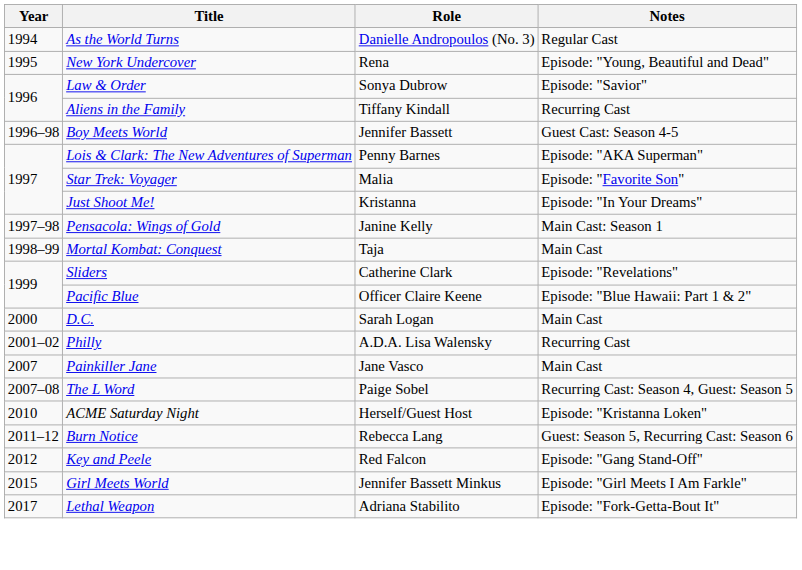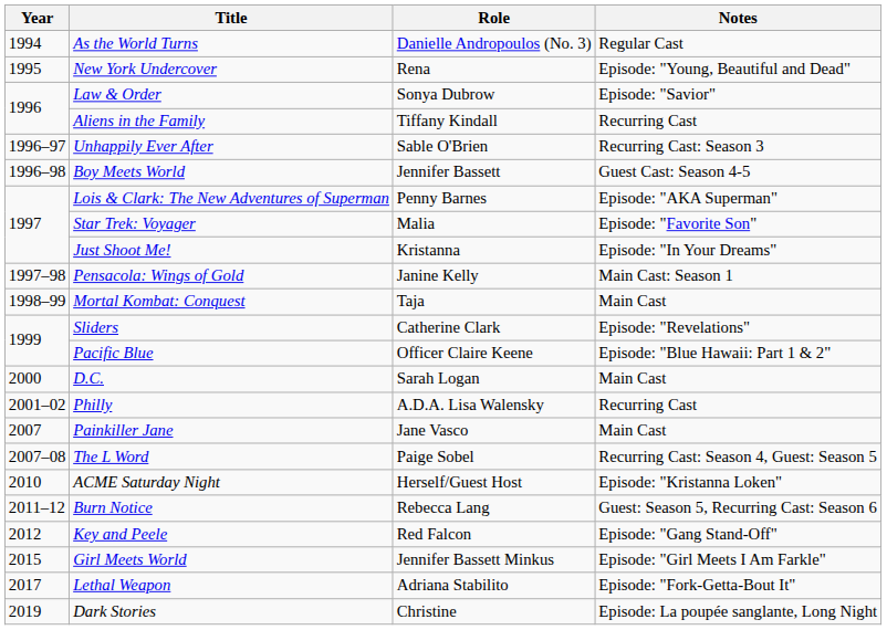 <table class = "wikitable sortable">
 <tr>
 <th>Year</th>
 <th>Title</th>
 <th>Role</th>
 <th>Notes</th>
 </tr>
 <tr>
 <td>1994</td>
 <td><em><a href='#'>As the World Turns</a></em></td>
 <td><a href='#'>Danielle Andropoulos</a> (No. 3)</td>
 <td>Regular Cast</td>
 </tr>
 <tr>
 <td>1995</td>
 <td><em><a href='#'>New York Undercover</a></em></td>
 <td>Rena</td>
 <td>Episode: "Young, Beautiful and Dead"</td>
 </tr>
 <tr>
 <td rowspan="2">1996</td>
 <td><em><a href='#'>Law & Order</a></em></td>
 <td>Sonya Dubrow</td>
 <td>Episode: "Savior"</td>
 </tr>
 <tr>
 <td><em><a href='#'>Aliens in the Family</a></em></td>
 <td>Tiffany Kindall</td>
 <td>Recurring Cast</td>
+</tr>
+<tr>
+<td>1996–97</td>
+<td><em><a href='#'>Unhappily Ever After</a></em></td>
+<td>Sable O'Brien</td>
+<td>Recurring Cast: Season 3</td>
 </tr>
 <tr>
 <td>1996–98</td>
 <td><em><a href='#'>Boy Meets World</a></em></td>
 <td>Jennifer Bassett</td>
 <td>Guest Cast: Season 4-5</td>
 </tr>
 <tr>
 <td rowspan="3">1997</td>
 <td><em><a href='#'>Lois & Clark: The New Adventures of Superman</a></em></td>
 <td>Penny Barnes</td>
 <td>Episode: "AKA Superman"</td>
 </tr>
 <tr>
 <td><em><a href='#'>Star Trek: Voyager</a></em></td>
 <td>Malia</td>
 <td>Episode: "<a href='#'>Favorite Son</a>"</td>
 </tr>
 <tr>
 <td><em><a href='#'>Just Shoot Me!</a></em></td>
 <td>Kristanna</td>
 <td>Episode: "In Your Dreams"</td>
 </tr>
 <tr>
 <td>1997–98</td>
 <td><em><a href='#'>Pensacola: Wings of Gold</a></em></td>
 <td>Janine Kelly</td>
 <td>Main Cast: Season 1</td>
 </tr>
 <tr>
 <td>1998–99</td>
 <td><em><a href='#'>Mortal Kombat: Conquest</a></em></td>
 <td>Taja</td>
 <td>Main Cast</td>
 </tr>
 <tr>
 <td rowspan="2">1999</td>
 <td><em><a href='#'>Sliders</a></em></td>
 <td>Catherine Clark</td>
 <td>Episode: "Revelations"</td>
 </tr>
 <tr>
 <td><em><a href='#'>Pacific Blue</a></em></td>
 <td>Officer Claire Keene</td>
 <td>Episode: "Blue Hawaii: Part 1 & 2"</td>
 </tr>
 <tr>
 <td>2000</td>
 <td><em><a href='#'>D.C.</a></em></td>
 <td>Sarah Logan</td>
 <td>Main Cast</td>
 </tr>
 <tr>
 <td>2001–02</td>
 <td><em><a href='#'>Philly</a></em></td>
 <td>A.D.A. Lisa Walensky</td>
 <td>Recurring Cast</td>
 </tr>
 <tr>
 <td>2007</td>
 <td><em><a href='#'>Painkiller Jane</a></em></td>
 <td>Jane Vasco</td>
 <td>Main Cast</td>
 </tr>
 <tr>
 <td>2007–08</td>
 <td><em><a href='#'>The L Word</a></em></td>
 <td>Paige Sobel</td>
 <td>Recurring Cast: Season 4, Guest: Season 5</td>
 </tr>
 <tr>
 <td>2010</td>
 <td><em>ACME Saturday Night</em></td>
 <td>Herself/Guest Host</td>
 <td>Episode: "Kristanna Loken"</td>
 </tr>
 <tr>
 <td>2011–12</td>
 <td><em><a href='#'>Burn Notice</a></em></td>
 <td>Rebecca Lang</td>
 <td>Guest: Season 5, Recurring Cast: Season 6</td>
 </tr>
 <tr>
 <td>2012</td>
 <td><em><a href='#'>Key and Peele</a></em></td>
 <td>Red Falcon</td>
 <td>Episode: "Gang Stand-Off"</td>
 </tr>
 <tr>
 <td>2015</td>
 <td><em><a href='#'>Girl Meets World</a></em></td>
 <td>Jennifer Bassett Minkus</td>
 <td>Episode: "Girl Meets I Am Farkle"</td>
 </tr>
 <tr>
 <td>2017</td>
 <td><em><a href='#'>Lethal Weapon</a></em></td>
 <td>Adriana Stabilito</td>
 <td>Episode: "Fork-Getta-Bout It"</td>
 </tr>
+<tr>
+<td>2019</td>
+<td><em>Dark Stories</em></td>
+<td>Christine</td>
+<td>Episode: La poupée sanglante, Long Night</td>
+</tr>
 </table>
